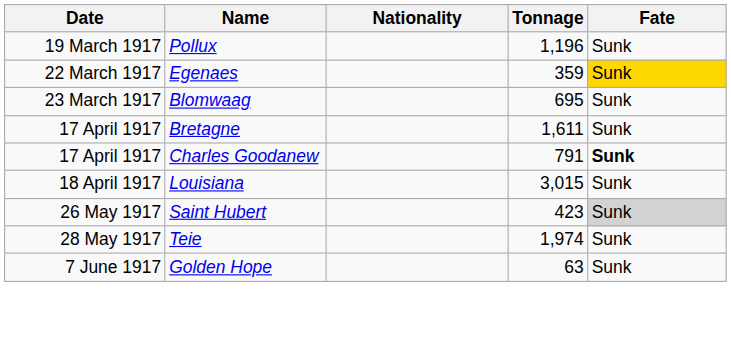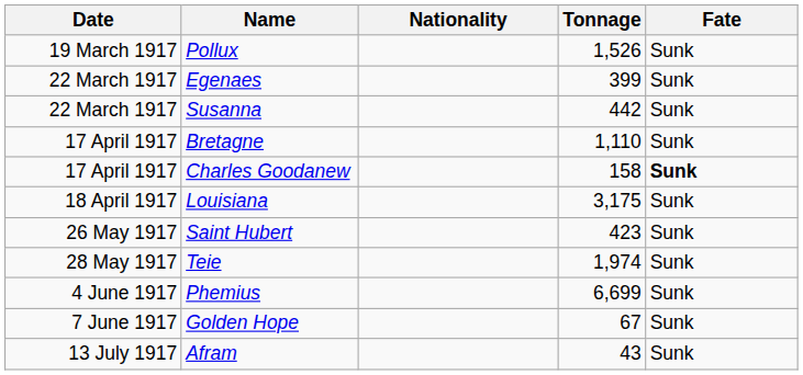 <table class="wikitable sortable">
 <tr>
 <th width="140px">Date</th>
 <th width="140px">Name</th>
 <th width="160px">Nationality</th>
 <th width="25px">Tonnage</th>
 <th width="120px">Fate</th>
 </tr>
 <tr>
 <td align="right">19 March 1917</td>
 <td align="left"><a href='#'><em>Pollux</em></a></td>
 <td align="left"></td>
-<td align="right">1,196</td>
+<td align="right">1,526</td>
 <td align="left">Sunk</td>
 </tr>
 <tr>
 <td align="right">22 March 1917</td>
 <td align="left"><a href='#'><em>Egenaes</em></a></td>
 <td align="left"></td>
-<td align="right">359</td>
-<td align="left" style="background: gold;">Sunk</td>
+<td align="right">399</td>
+<td align="left">Sunk</td>
 </tr>
 <tr>
-<td align="right">23 March 1917</td>
-<td align="left"><a href='#'><em>Blomwaag</em></a></td>
+<td align="right">22 March 1917</td>
+<td align="left"><a href='#'><em>Susanna</em></a></td>
 <td align="left"></td>
-<td align="right">695</td>
+<td align="right">442</td>
 <td align="left">Sunk</td>
 </tr>
 <tr>
 <td align="right">17 April 1917</td>
 <td align="left"><a href='#'><em>Bretagne</em></a></td>
 <td align="left"></td>
-<td align="right">1,611</td>
+<td align="right">1,110</td>
 <td align="left">Sunk</td>
 </tr>
 <tr>
 <td align="right">17 April 1917</td>
 <td align="left"><a href='#'><em>Charles Goodanew</em></a></td>
 <td align="left"></td>
-<td align="right">791</td>
+<td align="right">158</td>
 <td align="left"><strong>Sunk</strong></td>
 </tr>
 <tr>
 <td align="right">18 April 1917</td>
 <td align="left"><a href='#'><em>Louisiana</em></a></td>
 <td align="left"></td>
-<td align="right">3,015</td>
+<td align="right">3,175</td>
 <td align="left">Sunk</td>
 </tr>
 <tr>
 <td align="right">26 May 1917</td>
 <td align="left"><a href='#'><em>Saint Hubert</em></a></td>
 <td align="left"></td>
 <td align="right">423</td>
-<td align="left" style="background: lightgrey;">Sunk</td>
+<td align="left">Sunk</td>
 </tr>
 <tr>
 <td align="right">28 May 1917</td>
 <td align="left"><a href='#'><em>Teie</em></a></td>
 <td align="left"></td>
 <td align="right">1,974</td>
 <td align="left">Sunk</td>
 </tr>
 <tr>
+<td align="right">4 June 1917</td>
+<td align="left"><a href='#'><em>Phemius</em></a></td>
+<td align="left"></td>
+<td align="right">6,699</td>
+<td align="left">Sunk</td>
+</tr>
+<tr>
 <td align="right">7 June 1917</td>
 <td align="left"><a href='#'><em>Golden Hope</em></a></td>
 <td align="left"></td>
-<td align="right">63</td>
+<td align="right">67</td>
+<td align="left">Sunk</td>
+</tr>
+<tr>
+<td align="right">13 July 1917</td>
+<td align="left"><a href='#'><em>Afram</em></a></td>
+<td align="left"></td>
+<td align="right">43</td>
 <td align="left">Sunk</td>
 </tr>
 </table>
